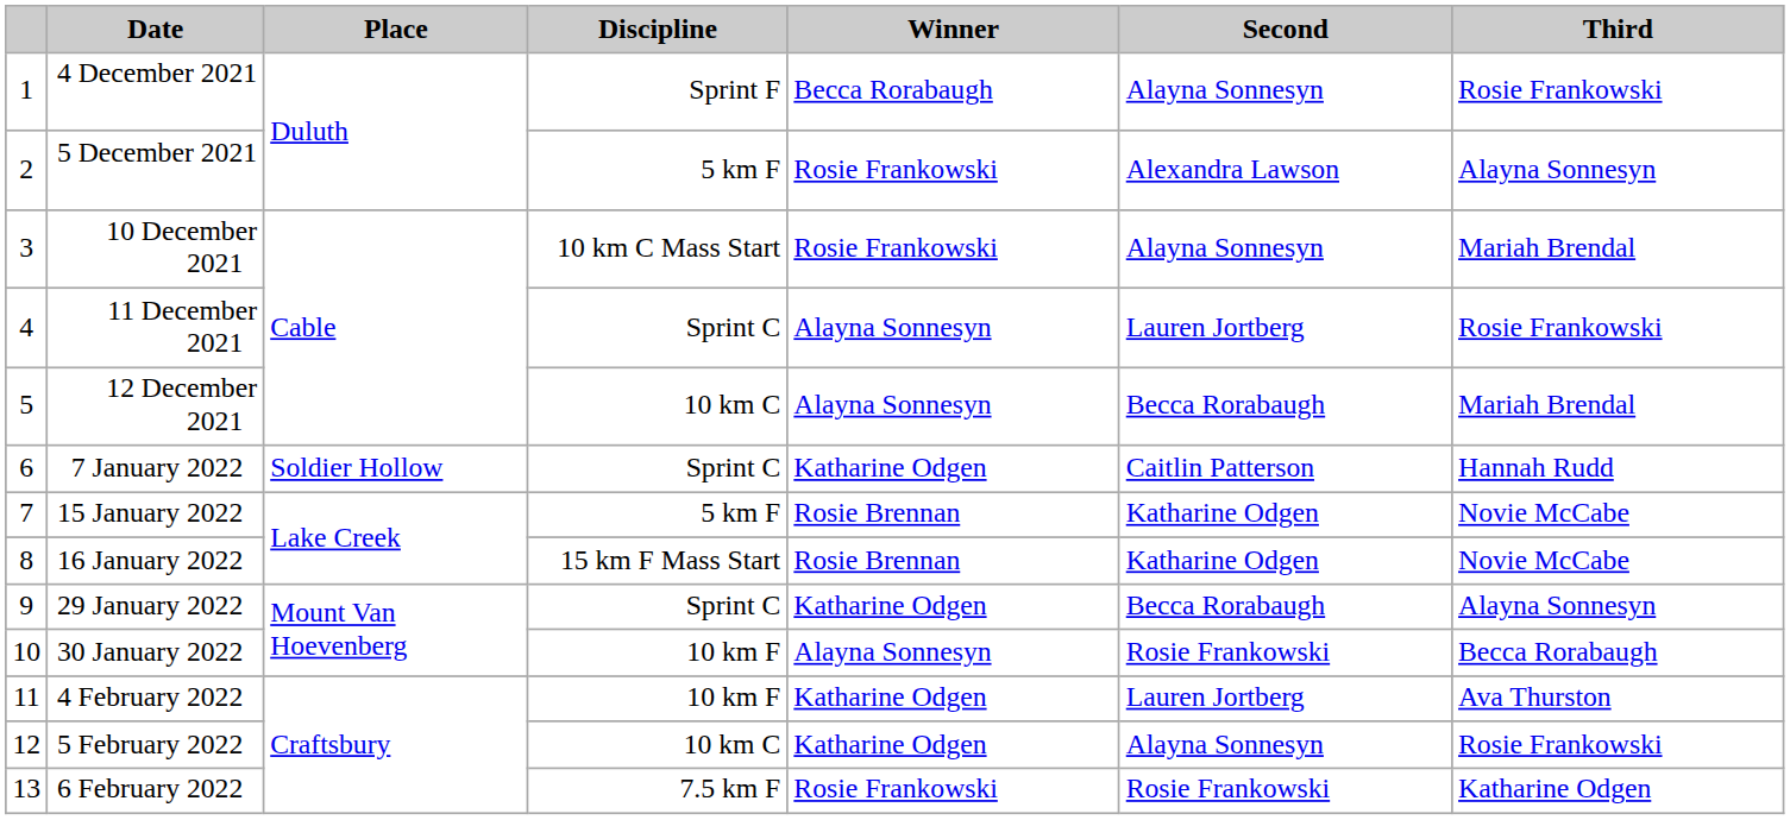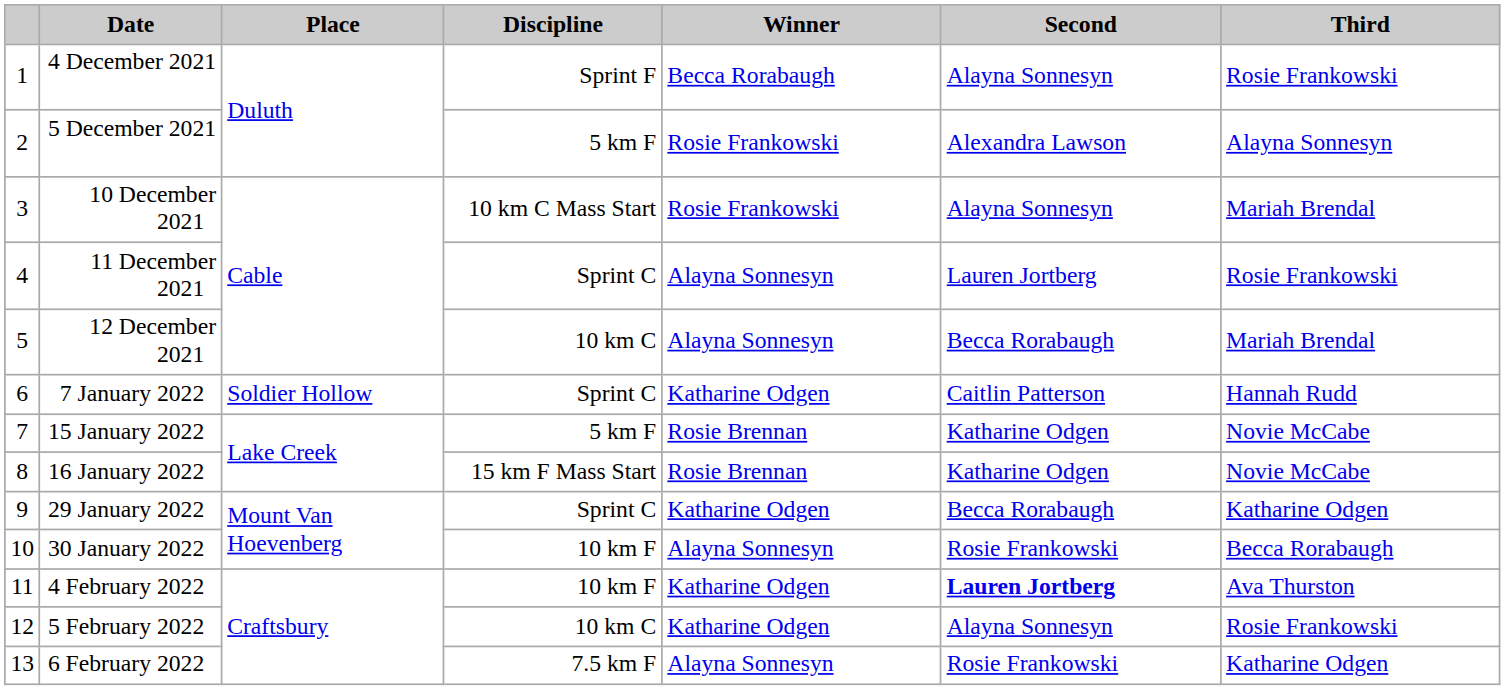 <table class="wikitable plainrowheaders" style="background:#fff; font-size:86%; line-height:16px; border:grey solid 1px; border-collapse:collapse;">
 <tr style="background:#ccc; text-align:center;">
 <th scope="col" style="background:#ccc; width=30 px;"></th>
 <th scope="col" style="background:#ccc; width:120px;">Date</th>
 <th scope="col" style="background:#ccc; width:150px;">Place</th>
 <th scope="col" style="background:#ccc; width:150px;">Discipline</th>
 <th scope="col" style="background:#ccc; width:200px;">Winner</th>
 <th scope="col" style="background:#ccc; width:200px;">Second</th>
 <th scope="col" style="background:#ccc; width:200px;">Third</th>
 </tr>
 <tr>
 <td align=center>1</td>
 <td align=right>4 December 2021  </td>
 <td rowspan=2> <a href='#'>Duluth</a></td>
 <td align=right>Sprint F</td>
 <td> <a href='#'>Becca Rorabaugh</a></td>
 <td> <a href='#'>Alayna Sonnesyn</a></td>
 <td> <a href='#'>Rosie Frankowski</a></td>
 </tr>
 <tr>
 <td align=center>2</td>
 <td align=right>5 December 2021  </td>
 <td align=right>5 km F</td>
 <td> <a href='#'>Rosie Frankowski</a></td>
 <td> <a href='#'>Alexandra Lawson</a></td>
 <td> <a href='#'>Alayna Sonnesyn</a></td>
 </tr>
 <tr>
 <td align=center>3</td>
 <td align=right>10 December 2021  </td>
 <td rowspan=3> <a href='#'>Cable</a></td>
 <td align=right>10 km C Mass Start</td>
 <td> <a href='#'>Rosie Frankowski</a></td>
 <td> <a href='#'>Alayna Sonnesyn</a></td>
 <td> <a href='#'>Mariah Brendal</a></td>
 </tr>
 <tr>
 <td align=center>4</td>
 <td align=right>11 December 2021  </td>
 <td align=right>Sprint C</td>
 <td> <a href='#'>Alayna Sonnesyn</a></td>
 <td> <a href='#'>Lauren Jortberg</a></td>
 <td> <a href='#'>Rosie Frankowski</a></td>
 </tr>
 <tr>
 <td align=center>5</td>
 <td align=right>12 December 2021  </td>
 <td align=right>10 km C</td>
 <td> <a href='#'>Alayna Sonnesyn</a></td>
 <td> <a href='#'>Becca Rorabaugh</a></td>
 <td> <a href='#'>Mariah Brendal</a></td>
 </tr>
 <tr>
 <td align=center>6</td>
 <td align=right>7 January 2022  </td>
 <td> <a href='#'>Soldier Hollow</a></td>
 <td align=right>Sprint C</td>
 <td> <a href='#'>Katharine Odgen</a></td>
 <td> <a href='#'>Caitlin Patterson</a></td>
 <td> <a href='#'>Hannah Rudd</a></td>
 </tr>
 <tr>
 <td align=center>7</td>
 <td align=right>15 January 2022  </td>
 <td rowspan=2> <a href='#'>Lake Creek</a></td>
 <td align=right>5 km F</td>
 <td> <a href='#'>Rosie Brennan</a></td>
 <td> <a href='#'>Katharine Odgen</a></td>
 <td> <a href='#'>Novie McCabe</a></td>
 </tr>
 <tr>
 <td align=center>8</td>
 <td align=right>16 January 2022  </td>
 <td align=right>15 km F Mass Start</td>
 <td> <a href='#'>Rosie Brennan</a></td>
 <td> <a href='#'>Katharine Odgen</a></td>
 <td> <a href='#'>Novie McCabe</a></td>
 </tr>
 <tr>
 <td align=center>9</td>
 <td align=right>29 January 2022  </td>
 <td rowspan=2> <a href='#'>Mount Van Hoevenberg</a></td>
 <td align=right>Sprint C</td>
 <td> <a href='#'>Katharine Odgen</a></td>
 <td> <a href='#'>Becca Rorabaugh</a></td>
-<td> <a href='#'>Alayna Sonnesyn</a></td>
+<td> <a href='#'>Katharine Odgen</a></td>
 </tr>
 <tr>
 <td align=center>10</td>
 <td align=right>30 January 2022  </td>
 <td align=right>10 km F</td>
 <td> <a href='#'>Alayna Sonnesyn</a></td>
 <td> <a href='#'>Rosie Frankowski</a></td>
 <td> <a href='#'>Becca Rorabaugh</a></td>
 </tr>
 <tr>
 <td align=center>11</td>
 <td align=right>4 February 2022  </td>
 <td rowspan=3> <a href='#'>Craftsbury</a></td>
 <td align=right>10 km F</td>
 <td> <a href='#'>Katharine Odgen</a></td>
-<td> <a href='#'>Lauren Jortberg</a></td>
+<td><strong> <a href='#'>Lauren Jortberg</a></strong></td>
 <td> <a href='#'>Ava Thurston</a></td>
 </tr>
 <tr>
 <td align=center>12</td>
 <td align=right>5 February 2022  </td>
 <td align=right>10 km C</td>
 <td> <a href='#'>Katharine Odgen</a></td>
 <td> <a href='#'>Alayna Sonnesyn</a></td>
 <td> <a href='#'>Rosie Frankowski</a></td>
 </tr>
 <tr>
 <td align=center>13</td>
 <td align=right>6 February 2022  </td>
 <td align=right>7.5 km F</td>
-<td> <a href='#'>Rosie Frankowski</a></td>
+<td> <a href='#'>Alayna Sonnesyn</a></td>
 <td> <a href='#'>Rosie Frankowski</a></td>
 <td> <a href='#'>Katharine Odgen</a></td>
 </tr>
 </table>
